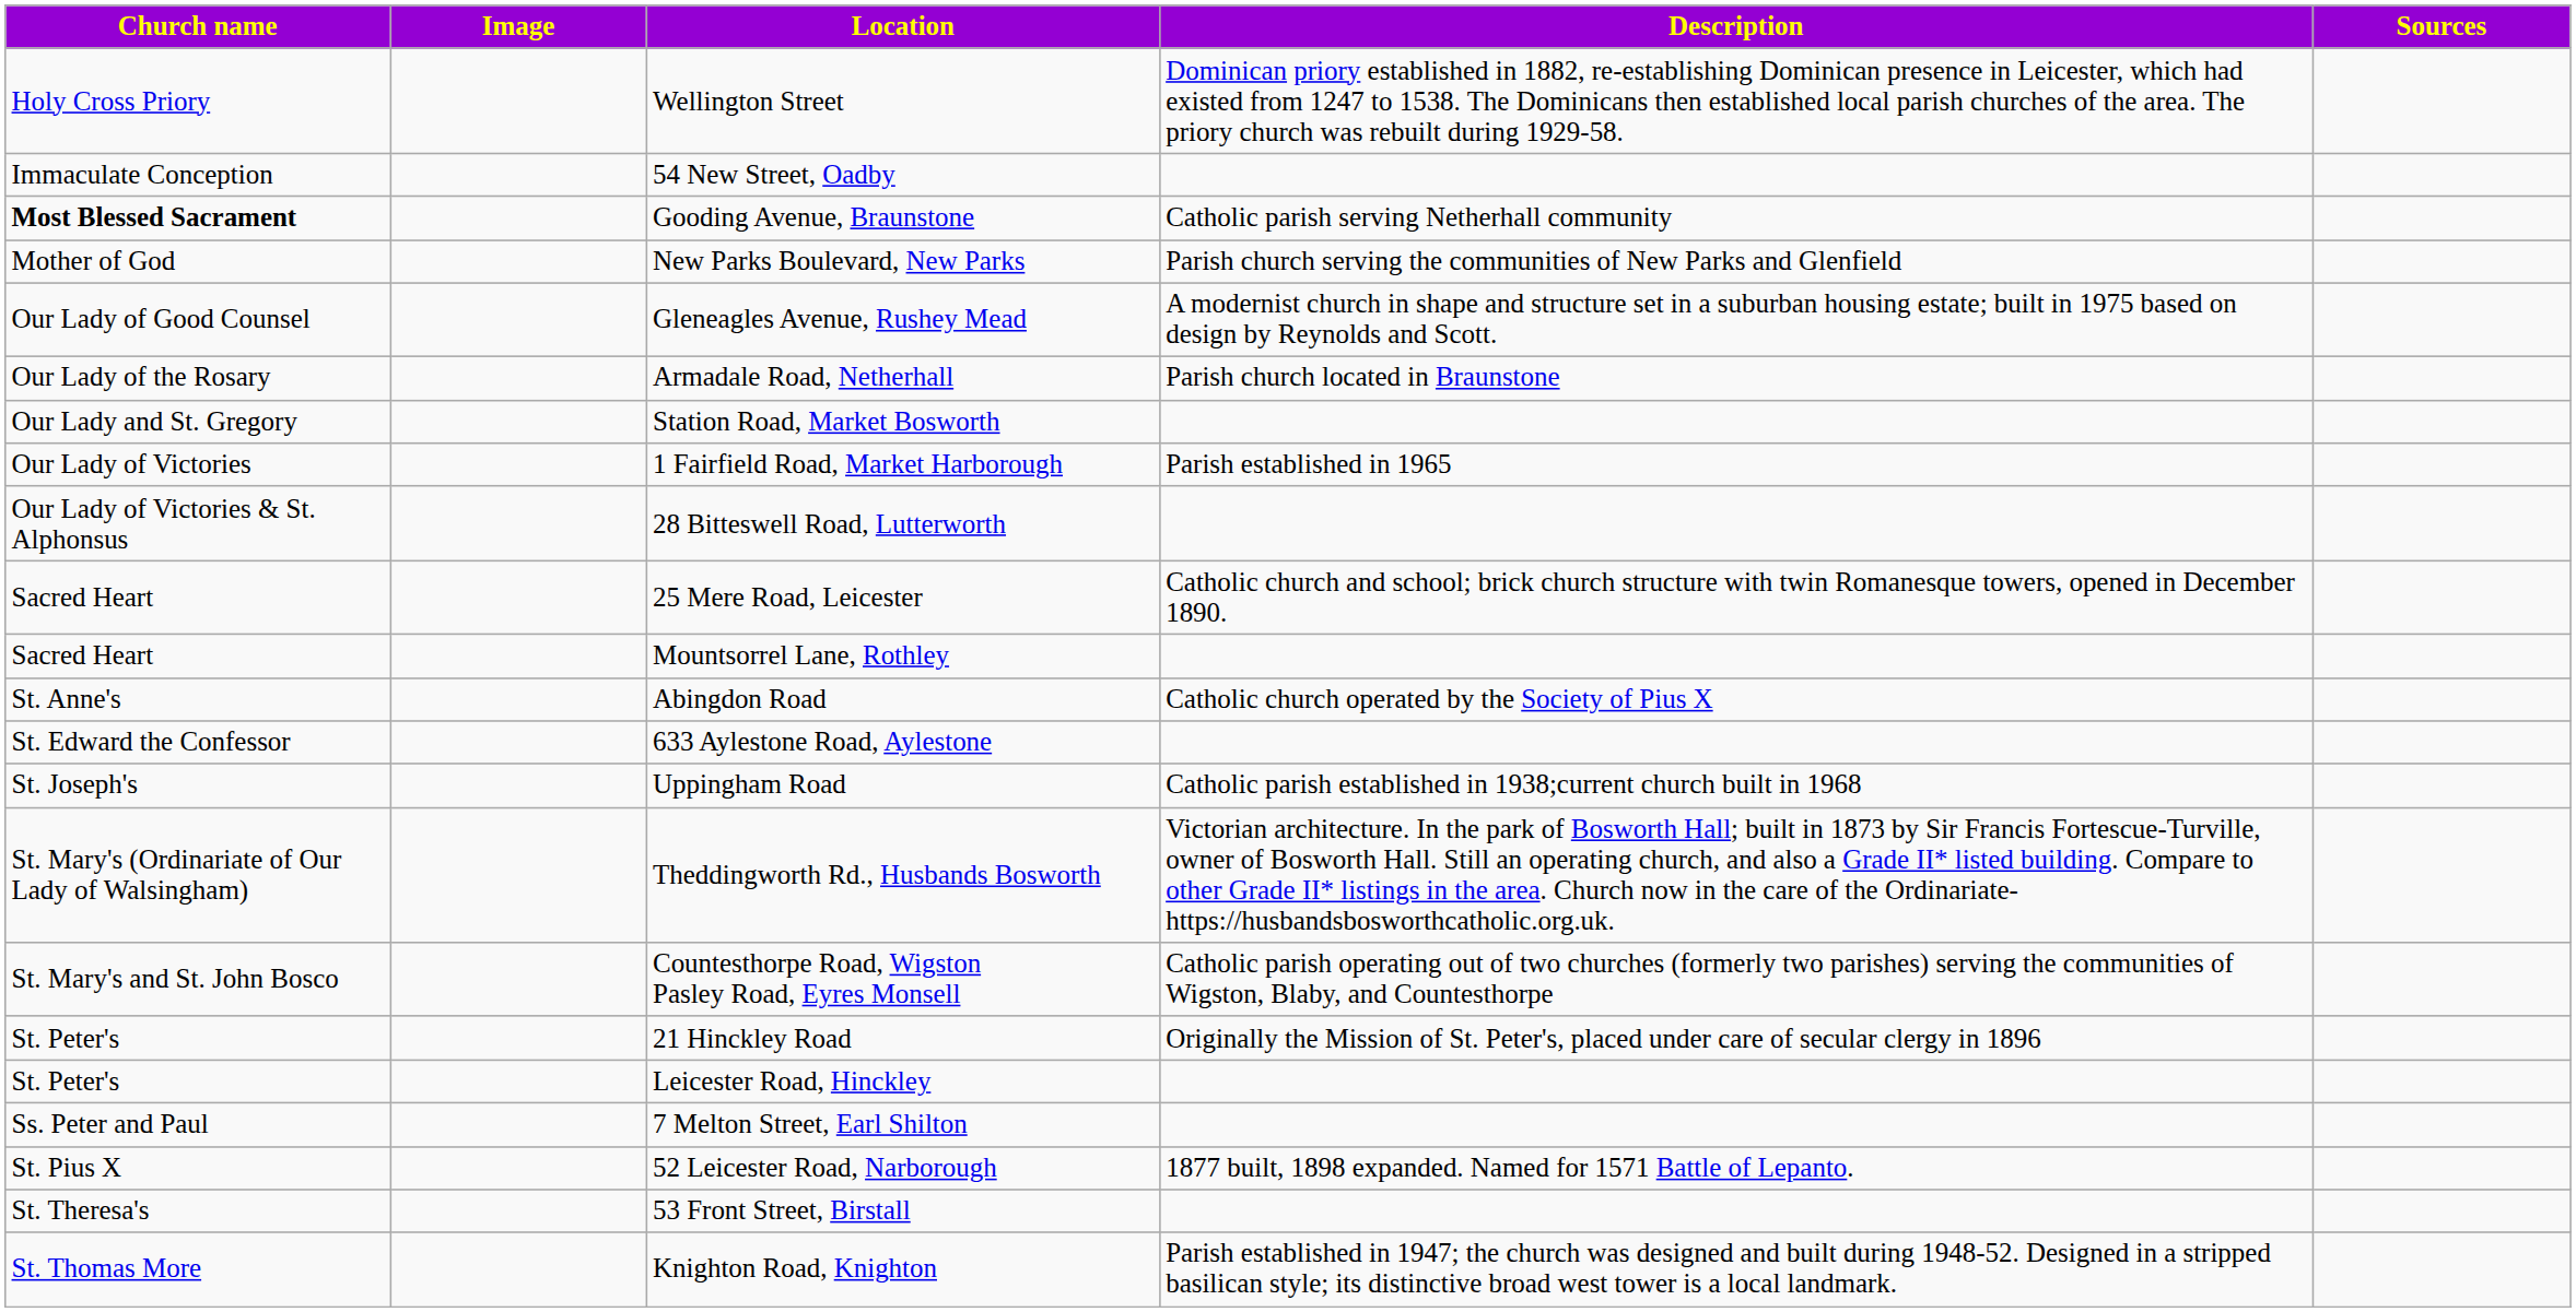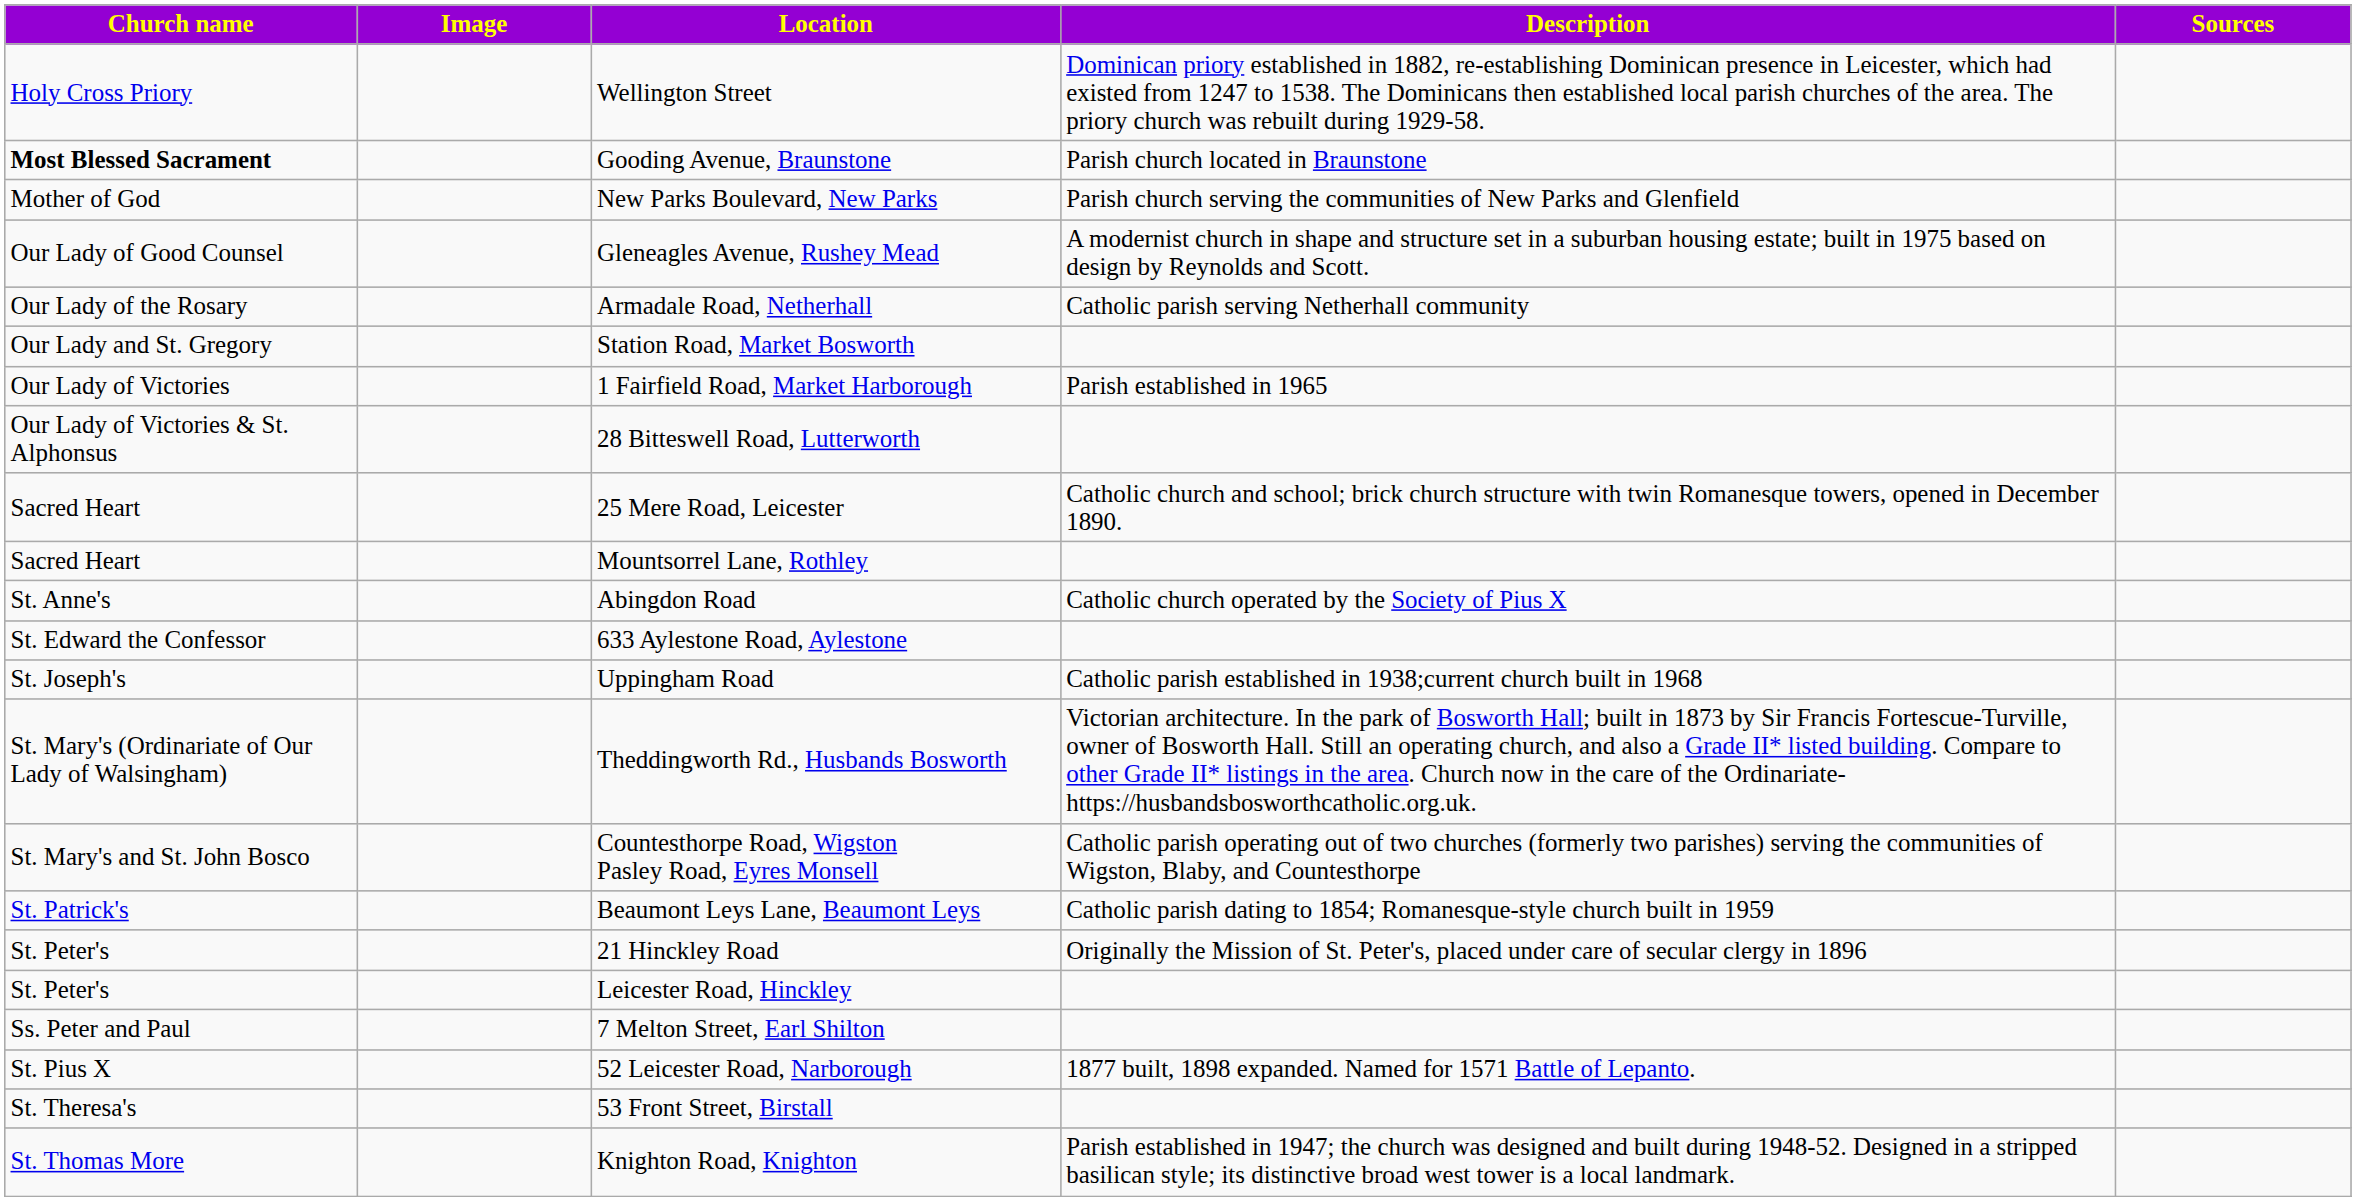 <table class="wikitable sortable" style="width:95%">
 <tr>
 <th style="background:darkviolet; color:yellow;" width="15%"><strong>Church name</strong></th>
 <th style="background:darkviolet; color:yellow;" width="10%"><strong>Image</strong></th>
 <th style="background:darkviolet; color:yellow;" width="20%"><strong>Location</strong></th>
 <th style="background:darkviolet; color:yellow;" width="35"><strong>Description</strong></th>
 <th style="background:darkviolet; color:yellow;" width="5"><strong>Sources</strong></th>
 </tr>
 <tr>
 <td><a href='#'>Holy Cross Priory</a></td>
 <td></td>
 <td>Wellington Street<br><small></small></td>
 <td><a href='#'>Dominican</a> <a href='#'>priory</a> established in 1882, re-establishing Dominican presence in Leicester, which had existed from 1247 to 1538.  The Dominicans then established local parish churches of the area.  The priory church was rebuilt during 1929-58.</td>
 <td></td>
 </tr>
 <tr>
-<td>Immaculate Conception</td>
-<td></td>
-<td>54 New Street, <a href='#'>Oadby</a><br><small></small></td>
-<td></td>
-<td></td>
-</tr>
-<tr>
 <td><strong>Most Blessed Sacrament</strong></td>
 <td></td>
 <td>Gooding Avenue, <a href='#'>Braunstone</a><br></td>
-<td>Catholic parish serving Netherhall community</td>
+<td>Parish church located in <a href='#'>Braunstone</a></td>
 <td></td>
 </tr>
 <tr>
 <td>Mother of God</td>
 <td></td>
 <td>New Parks Boulevard, <a href='#'>New Parks</a><br><small></small></td>
 <td>Parish church serving the communities of New Parks and Glenfield</td>
 <td></td>
 </tr>
 <tr>
 <td>Our Lady of Good Counsel</td>
 <td></td>
 <td>Gleneagles Avenue, <a href='#'>Rushey Mead</a><br><small></small></td>
 <td>A modernist church in shape and structure set in a suburban housing estate; built in 1975 based on design by Reynolds and Scott.</td>
 <td></td>
 </tr>
 <tr>
 <td>Our Lady of the Rosary</td>
 <td></td>
 <td>Armadale Road, <a href='#'>Netherhall</a><br><small></small></td>
-<td>Parish church located in <a href='#'>Braunstone</a></td>
+<td>Catholic parish serving Netherhall community</td>
 <td></td>
 </tr>
 <tr>
 <td>Our Lady and St. Gregory</td>
 <td></td>
 <td>Station Road, <a href='#'>Market Bosworth</a><br><small></small></td>
 <td></td>
 <td></td>
 </tr>
 <tr>
 <td>Our Lady of Victories</td>
 <td></td>
 <td>1 Fairfield Road, <a href='#'>Market Harborough</a><br><small></small></td>
 <td>Parish established in 1965</td>
 <td></td>
 </tr>
 <tr>
 <td>Our Lady of Victories & St. Alphonsus</td>
 <td></td>
 <td>28 Bitteswell Road, <a href='#'>Lutterworth</a><br><small></small></td>
 <td></td>
 <td></td>
 </tr>
 <tr>
 <td>Sacred Heart</td>
 <td></td>
 <td>25 Mere Road, Leicester<br><small></small></td>
 <td>Catholic church and school; brick church structure with twin Romanesque towers, opened in December 1890.</td>
 <td></td>
 </tr>
 <tr>
 <td>Sacred Heart</td>
 <td></td>
 <td>Mountsorrel Lane, <a href='#'>Rothley</a><small></small></td>
 <td></td>
 <td></td>
 </tr>
 <tr>
 <td>St. Anne's</td>
 <td></td>
 <td>Abingdon Road<br><small></small></td>
 <td>Catholic church operated by the <a href='#'>Society of Pius X</a></td>
 <td></td>
 </tr>
 <tr>
 <td>St. Edward the Confessor</td>
 <td></td>
 <td>633 Aylestone Road, <a href='#'>Aylestone</a><br><small></small></td>
 <td></td>
 <td></td>
 </tr>
 <tr>
 <td>St. Joseph's</td>
 <td></td>
 <td>Uppingham Road<br><small></small></td>
 <td>Catholic parish established in 1938;current church built in 1968</td>
 <td></td>
 </tr>
 <tr>
 <td>St. Mary's (Ordinariate of Our Lady of Walsingham)</td>
 <td></td>
 <td>Theddingworth Rd., <a href='#'>Husbands Bosworth</a><br><small></small></td>
 <td>Victorian architecture. In the park of <a href='#'>Bosworth Hall</a>; built in 1873 by Sir Francis Fortescue-Turville, owner of Bosworth Hall. Still an operating church, and also a <a href='#'>Grade II* listed building</a>. Compare to <a href='#'>other Grade II* listings in the area</a>. Church now in the care of the Ordinariate- https://husbandsbosworthcatholic.org.uk.</td>
 <td></td>
 </tr>
 <tr>
 <td>St. Mary's and St. John Bosco</td>
 <td></td>
 <td>Countesthorpe Road, <a href='#'>Wigston</a><br>Pasley Road, <a href='#'>Eyres Monsell</a></td>
 <td>Catholic parish operating out of two churches (formerly two parishes) serving the communities of Wigston, Blaby, and Countesthorpe</td>
 <td></td>
 </tr>
 <tr>
+<td><a href='#'>St. Patrick's</a></td>
+<td></td>
+<td>Beaumont Leys Lane, <a href='#'>Beaumont Leys</a><br><small></small></td>
+<td>Catholic parish dating to 1854; Romanesque-style church built in 1959</td>
+<td></td>
+</tr>
+<tr>
 <td>St. Peter's</td>
 <td></td>
 <td>21 Hinckley Road<br><small></small></td>
 <td>Originally the Mission of St. Peter's, placed under care of secular clergy in 1896</td>
 <td></td>
 </tr>
 <tr>
 <td>St. Peter's</td>
 <td></td>
 <td>Leicester Road, <a href='#'>Hinckley</a><br><small></small></td>
 <td></td>
 <td></td>
 </tr>
 <tr>
 <td>Ss. Peter and Paul</td>
 <td></td>
 <td>7 Melton Street, <a href='#'>Earl Shilton</a><br><small></small></td>
 <td></td>
 <td></td>
 </tr>
 <tr>
 <td>St. Pius X</td>
 <td></td>
 <td>52 Leicester Road, <a href='#'>Narborough</a><br><small></small></td>
 <td>1877 built, 1898 expanded.  Named for 1571 <a href='#'>Battle of Lepanto</a>.</td>
 <td></td>
 </tr>
 <tr>
 <td>St. Theresa's</td>
 <td></td>
 <td>53 Front Street, <a href='#'>Birstall</a><br><small></small></td>
 <td></td>
 <td></td>
 </tr>
 <tr>
 <td><a href='#'>St. Thomas More</a></td>
 <td></td>
 <td>Knighton Road, <a href='#'>Knighton</a><br><small></small></td>
 <td>Parish established in 1947; the church was designed and built during 1948-52.  Designed in a stripped basilican style; its distinctive broad west tower is a local landmark.</td>
 <td></td>
 </tr>
 <tr>
 </tr>
 </table>
